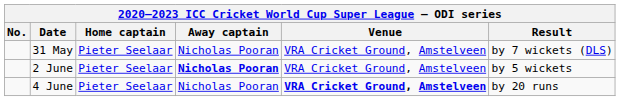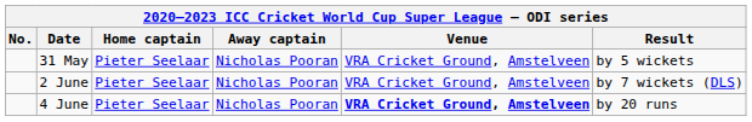 <table class="wikitable">
 <tr>
 <th colspan="9"><a href='#'>2020–2023 ICC Cricket World Cup Super League</a> – ODI series</th>
 </tr>
 <tr>
 <th>No.</th>
 <th>Date</th>
 <th>Home captain</th>
 <th>Away captain</th>
 <th>Venue</th>
 <th>Result</th>
 </tr>
 <tr>
 <td></td>
 <td>31 May</td>
 <td><a href='#'>Pieter Seelaar</a></td>
 <td><a href='#'>Nicholas Pooran</a></td>
 <td><a href='#'>VRA Cricket Ground</a>, <a href='#'>Amstelveen</a></td>
-<td> by 7 wickets (<a href='#'>DLS</a>)</td>
+<td> by 5 wickets</td>
 </tr>
 <tr>
 <td></td>
 <td>2 June</td>
 <td><a href='#'>Pieter Seelaar</a></td>
-<td><strong><a href='#'>Nicholas Pooran</a></strong></td>
+<td><a href='#'>Nicholas Pooran</a></td>
 <td><a href='#'>VRA Cricket Ground</a>, <a href='#'>Amstelveen</a></td>
-<td> by 5 wickets</td>
+<td> by 7 wickets (<a href='#'>DLS</a>)</td>
 </tr>
 <tr>
 <td></td>
 <td>4 June</td>
 <td><a href='#'>Pieter Seelaar</a></td>
 <td><a href='#'>Nicholas Pooran</a></td>
 <td><strong><a href='#'>VRA Cricket Ground</a>, <a href='#'>Amstelveen</a></strong></td>
 <td> by 20 runs</td>
 </tr>
 </table>
